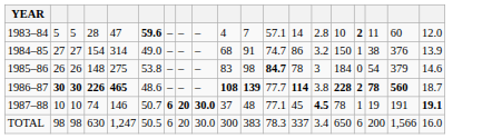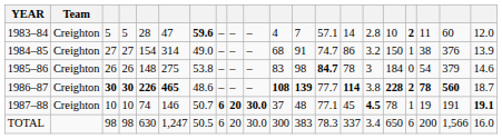 <table class="wikitable">
 <tr>
 <th>YEAR</th>
+<th>Team</th>
 <th scope="col"></th>
 <th scope="col"></th>
 <th scope="col"></th>
 <th scope="col"></th>
 <th scope="col"></th>
 <th scope="col"></th>
 <th scope="col"></th>
 <th scope="col"></th>
 <th scope="col"></th>
 <th scope="col"></th>
 <th scope="col"></th>
 <th scope="col"></th>
 <th scope="col"></th>
 <th scope="col"></th>
 <th scope="col"></th>
 <th scope="col"></th>
 <th scope="col"></th>
 <th scope="col"></th>
 </tr>
 <tr>
 <td>1983–84</td>
+<td>Creighton</td>
 <td>5</td>
 <td>5</td>
 <td>28</td>
 <td>47</td>
 <td><strong>59.6</strong></td>
 <td>–</td>
 <td>–</td>
 <td>–</td>
 <td>4</td>
 <td>7</td>
 <td>57.1</td>
 <td>14</td>
 <td>2.8</td>
 <td>10</td>
 <td><strong>2</strong></td>
 <td>11</td>
 <td>60</td>
 <td>12.0</td>
 </tr>
 <tr>
 <td>1984–85</td>
+<td>Creighton</td>
 <td>27</td>
 <td>27</td>
 <td>154</td>
 <td>314</td>
 <td>49.0</td>
 <td>–</td>
 <td>–</td>
 <td>–</td>
 <td>68</td>
 <td>91</td>
 <td>74.7</td>
 <td>86</td>
 <td>3.2</td>
 <td>150</td>
 <td>1</td>
 <td>38</td>
 <td>376</td>
 <td>13.9</td>
 </tr>
 <tr>
 <td>1985–86</td>
+<td>Creighton</td>
 <td>26</td>
 <td>26</td>
 <td>148</td>
 <td>275</td>
 <td>53.8</td>
 <td>–</td>
 <td>–</td>
 <td>–</td>
 <td>83</td>
 <td>98</td>
 <td><strong>84.7</strong></td>
 <td>78</td>
 <td>3</td>
 <td>184</td>
 <td>0</td>
 <td>54</td>
 <td>379</td>
 <td>14.6</td>
 </tr>
 <tr>
 <td>1986–87</td>
+<td>Creighton</td>
 <td><strong>30</strong></td>
 <td><strong>30</strong></td>
 <td><strong>226</strong></td>
 <td><strong>465</strong></td>
 <td>48.6</td>
 <td>–</td>
 <td>–</td>
 <td>–</td>
 <td><strong>108</strong></td>
 <td><strong>139</strong></td>
 <td>77.7</td>
 <td><strong>114</strong></td>
 <td>3.8</td>
 <td><strong>228</strong></td>
 <td><strong>2</strong></td>
 <td><strong>78</strong></td>
 <td><strong>560</strong></td>
 <td>18.7</td>
 </tr>
 <tr>
 <td>1987–88</td>
+<td>Creighton</td>
 <td>10</td>
 <td>10</td>
 <td>74</td>
 <td>146</td>
 <td>50.7</td>
 <td><strong>6</strong></td>
 <td><strong>20</strong></td>
 <td><strong>30.0</strong></td>
 <td>37</td>
 <td>48</td>
 <td>77.1</td>
 <td>45</td>
 <td><strong>4.5</strong></td>
 <td>78</td>
 <td>1</td>
 <td>19</td>
 <td>191</td>
 <td><strong>19.1</strong></td>
 </tr>
 <tr>
 <td>TOTAL</td>
+<td></td>
 <td>98</td>
 <td>98</td>
 <td>630</td>
 <td>1,247</td>
 <td>50.5</td>
 <td>6</td>
 <td>20</td>
 <td>30.0</td>
 <td>300</td>
 <td>383</td>
 <td>78.3</td>
 <td>337</td>
 <td>3.4</td>
 <td>650</td>
 <td>6</td>
 <td>200</td>
 <td>1,566</td>
 <td>16.0</td>
 </tr>
 </table>
